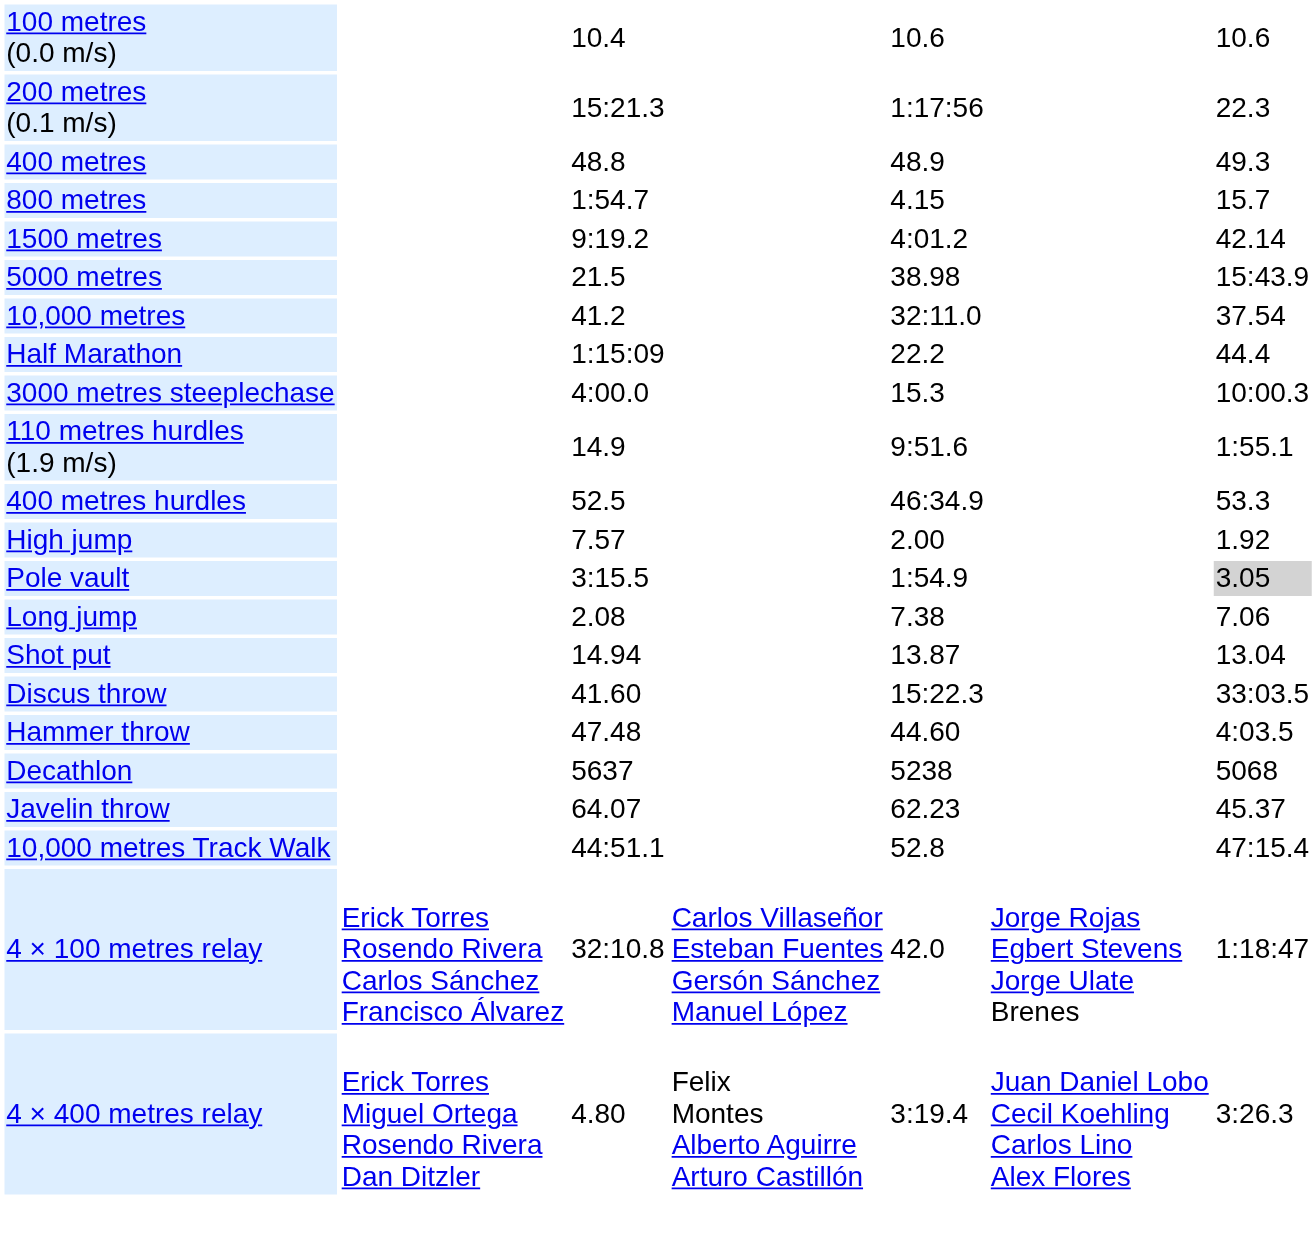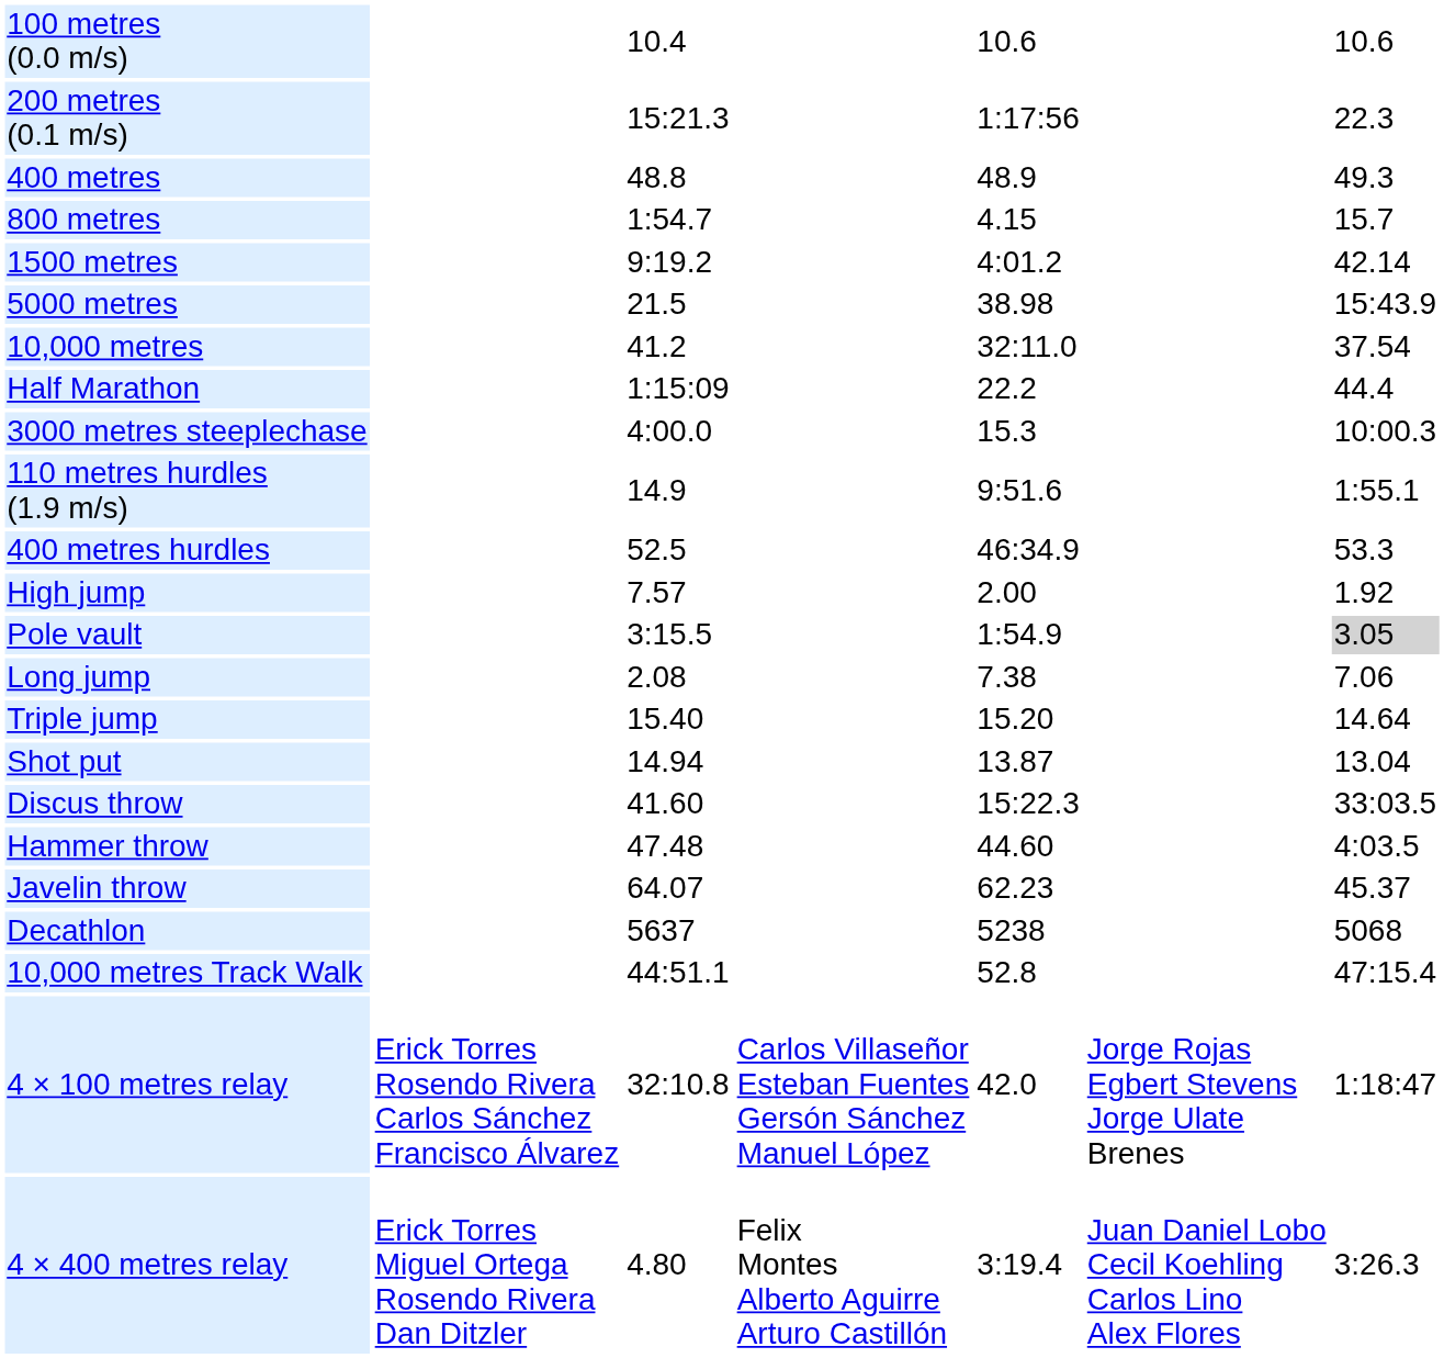 <table>
 <tr>
 <td bgcolor = DDEEFF><a href='#'>100 metres</a> <br> (0.0 m/s)</td>
 <td></td>
 <td>10.4</td>
 <td></td>
 <td>10.6</td>
 <td></td>
 <td>10.6</td>
 </tr>
 <tr>
 <td bgcolor = DDEEFF><a href='#'>200 metres</a> <br> (0.1 m/s)</td>
 <td></td>
 <td>15:21.3</td>
 <td></td>
 <td>1:17:56</td>
 <td></td>
 <td>22.3</td>
 </tr>
 <tr>
 <td bgcolor = DDEEFF><a href='#'>400 metres</a></td>
 <td></td>
 <td>48.8</td>
 <td></td>
 <td>48.9</td>
 <td></td>
 <td>49.3</td>
 </tr>
 <tr>
 <td bgcolor = DDEEFF><a href='#'>800 metres</a></td>
 <td></td>
 <td>1:54.7</td>
 <td></td>
 <td>4.15</td>
 <td></td>
 <td>15.7</td>
 </tr>
 <tr>
 <td bgcolor = DDEEFF><a href='#'>1500 metres</a></td>
 <td></td>
 <td>9:19.2</td>
 <td></td>
 <td>4:01.2</td>
 <td></td>
 <td>42.14</td>
 </tr>
 <tr>
 <td bgcolor = DDEEFF><a href='#'>5000 metres</a></td>
 <td></td>
 <td>21.5</td>
 <td></td>
 <td>38.98</td>
 <td></td>
 <td>15:43.9</td>
 </tr>
 <tr>
 <td bgcolor = DDEEFF><a href='#'>10,000 metres</a></td>
 <td></td>
 <td>41.2</td>
 <td></td>
 <td>32:11.0</td>
 <td></td>
 <td>37.54</td>
 </tr>
 <tr>
 <td bgcolor = DDEEFF><a href='#'>Half Marathon</a></td>
 <td></td>
 <td>1:15:09</td>
 <td></td>
 <td>22.2</td>
 <td></td>
 <td>44.4</td>
 </tr>
 <tr>
 <td bgcolor = DDEEFF><a href='#'>3000 metres steeplechase</a></td>
 <td></td>
 <td>4:00.0</td>
 <td></td>
 <td>15.3</td>
 <td></td>
 <td>10:00.3</td>
 </tr>
 <tr>
 <td bgcolor = DDEEFF><a href='#'>110 metres hurdles</a> <br> (1.9 m/s)</td>
 <td></td>
 <td>14.9</td>
 <td></td>
 <td>9:51.6</td>
 <td></td>
 <td>1:55.1</td>
 </tr>
 <tr>
 <td bgcolor = DDEEFF><a href='#'>400 metres hurdles</a></td>
 <td></td>
 <td>52.5</td>
 <td></td>
 <td>46:34.9</td>
 <td></td>
 <td>53.3</td>
 </tr>
 <tr>
 <td bgcolor = DDEEFF><a href='#'>High jump</a></td>
 <td></td>
 <td>7.57</td>
 <td></td>
 <td>2.00</td>
 <td></td>
 <td>1.92</td>
 </tr>
 <tr>
 <td bgcolor = DDEEFF><a href='#'>Pole vault</a></td>
 <td></td>
 <td>3:15.5</td>
 <td></td>
 <td>1:54.9</td>
 <td></td>
 <td style="background: lightgrey;">3.05</td>
 </tr>
 <tr>
 <td bgcolor = DDEEFF><a href='#'>Long jump</a></td>
 <td></td>
 <td>2.08</td>
 <td></td>
 <td>7.38</td>
 <td></td>
 <td>7.06</td>
 </tr>
 <tr>
+<td bgcolor = DDEEFF><a href='#'>Triple jump</a></td>
+<td></td>
+<td>15.40</td>
+<td></td>
+<td>15.20</td>
+<td></td>
+<td>14.64</td>
+</tr>
+<tr>
 <td bgcolor = DDEEFF><a href='#'>Shot put</a></td>
 <td></td>
 <td>14.94</td>
 <td></td>
 <td>13.87</td>
 <td></td>
 <td>13.04</td>
 </tr>
 <tr>
 <td bgcolor = DDEEFF><a href='#'>Discus throw</a></td>
 <td></td>
 <td>41.60</td>
 <td></td>
 <td>15:22.3</td>
 <td></td>
 <td>33:03.5</td>
 </tr>
 <tr>
 <td bgcolor = DDEEFF><a href='#'>Hammer throw</a></td>
 <td></td>
 <td>47.48</td>
 <td></td>
 <td>44.60</td>
 <td></td>
 <td>4:03.5</td>
 </tr>
 <tr>
+<td bgcolor = DDEEFF><a href='#'>Javelin throw</a></td>
+<td></td>
+<td>64.07</td>
+<td></td>
+<td>62.23</td>
+<td></td>
+<td>45.37</td>
+</tr>
+<tr>
 <td bgcolor = DDEEFF><a href='#'>Decathlon</a></td>
 <td></td>
 <td>5637</td>
 <td></td>
 <td>5238</td>
 <td></td>
 <td>5068</td>
-</tr>
-<tr>
-<td bgcolor = DDEEFF><a href='#'>Javelin throw</a></td>
-<td></td>
-<td>64.07</td>
-<td></td>
-<td>62.23</td>
-<td></td>
-<td>45.37</td>
 </tr>
 <tr>
 <td bgcolor = DDEEFF><a href='#'>10,000 metres Track Walk</a></td>
 <td></td>
 <td>44:51.1</td>
 <td></td>
 <td>52.8</td>
 <td></td>
 <td>47:15.4</td>
 </tr>
 <tr>
 <td bgcolor = DDEEFF><a href='#'>4 × 100 metres relay</a></td>
 <td> <br> <a href='#'>Erick Torres</a> <br> <a href='#'>Rosendo Rivera</a> <br> <a href='#'>Carlos Sánchez</a> <br> <a href='#'>Francisco Álvarez</a></td>
 <td>32:10.8</td>
 <td> <br> <a href='#'>Carlos Villaseñor</a> <br> <a href='#'>Esteban Fuentes</a> <br> <a href='#'>Gersón Sánchez</a> <br> <a href='#'>Manuel López</a></td>
 <td>42.0</td>
 <td> <br> <a href='#'>Jorge Rojas</a> <br> <a href='#'>Egbert Stevens</a> <br> <a href='#'>Jorge Ulate</a> <br> Brenes</td>
 <td>1:18:47</td>
 </tr>
 <tr>
 <td bgcolor = DDEEFF><a href='#'>4 × 400 metres relay</a></td>
 <td> <br> <a href='#'>Erick Torres</a> <br> <a href='#'>Miguel Ortega</a> <br> <a href='#'>Rosendo Rivera</a> <br> <a href='#'>Dan Ditzler</a></td>
 <td>4.80</td>
 <td> <br> Felix <br> Montes <br> <a href='#'>Alberto Aguirre</a> <br> <a href='#'>Arturo Castillón</a></td>
 <td>3:19.4</td>
 <td> <br> <a href='#'>Juan Daniel Lobo</a> <br> <a href='#'>Cecil Koehling</a> <br> <a href='#'>Carlos Lino</a> <br> <a href='#'>Alex Flores</a></td>
 <td>3:26.3</td>
 </tr>
 </table>
